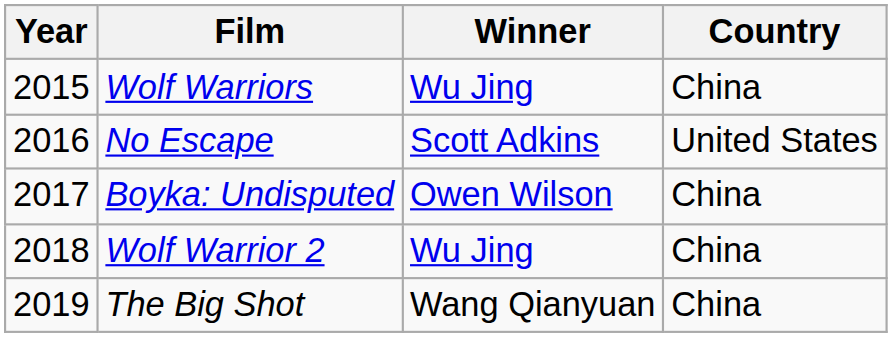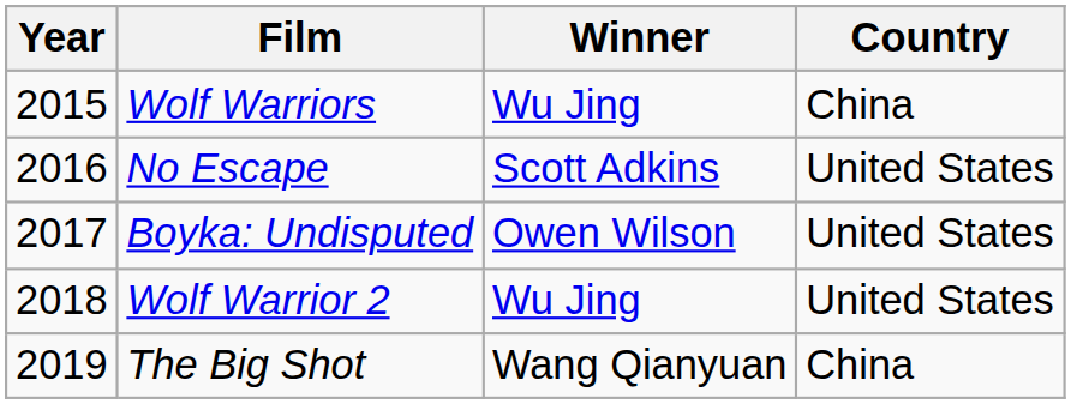 <table class="wikitable sortable plainrowheaders">
 <tr>
 <th>Year</th>
 <th>Film</th>
 <th>Winner</th>
 <th>Country</th>
 </tr>
 <tr>
 <td>2015</td>
 <td><em><a href='#'>Wolf Warriors</a></em></td>
 <td><a href='#'>Wu Jing</a></td>
 <td>China</td>
 </tr>
 <tr>
 <td>2016</td>
 <td><em><a href='#'>No Escape</a></em></td>
 <td><a href='#'>Scott Adkins</a></td>
 <td>United States</td>
 </tr>
 <tr>
 <td>2017</td>
 <td><em><a href='#'>Boyka: Undisputed</a></em></td>
 <td><a href='#'>Owen Wilson</a></td>
-<td>China</td>
+<td>United States</td>
 </tr>
 <tr>
 <td>2018</td>
 <td><em><a href='#'>Wolf Warrior 2</a></em></td>
 <td><a href='#'>Wu Jing</a></td>
-<td>China</td>
+<td>United States</td>
 </tr>
 <tr>
 <td>2019</td>
 <td><em>The Big Shot</em></td>
 <td>Wang Qianyuan</td>
 <td>China</td>
 </tr>
 </table>
